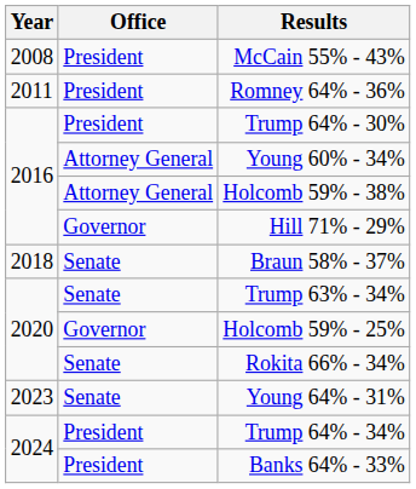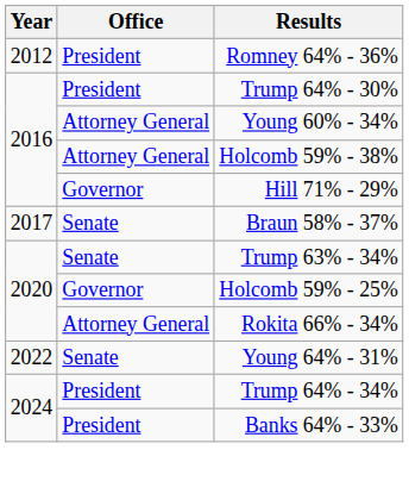 <table class=wikitable>
 <tr>
 <th>Year</th>
 <th>Office</th>
 <th>Results</th>
 </tr>
 <tr>
-<td>2008</td>
-<td><a href='#'>President</a></td>
-<td align="right" ><a href='#'>McCain</a> 55% - 43%</td>
-</tr>
-<tr>
-<td>2011</td>
+<td>2012</td>
 <td><a href='#'>President</a></td>
 <td align="right" ><a href='#'>Romney</a> 64% - 36%</td>
 </tr>
 <tr>
 <td rowspan=4>2016</td>
 <td><a href='#'>President</a></td>
 <td align="right" ><a href='#'>Trump</a> 64% - 30%</td>
 </tr>
 <tr>
 <td><a href='#'>Attorney General</a></td>
 <td align="right" ><a href='#'>Young</a> 60% - 34%</td>
 </tr>
 <tr>
 <td><a href='#'>Attorney General</a></td>
 <td align="right" ><a href='#'>Holcomb</a> 59% - 38%</td>
 </tr>
 <tr>
 <td><a href='#'>Governor</a></td>
 <td align="right" ><a href='#'>Hill</a> 71% - 29%</td>
 </tr>
 <tr>
-<td>2018</td>
+<td>2017</td>
 <td><a href='#'>Senate</a></td>
 <td align="right" ><a href='#'>Braun</a> 58% - 37%</td>
 </tr>
 <tr>
 <td rowspan=3>2020</td>
 <td><a href='#'>Senate</a></td>
 <td align="right" ><a href='#'>Trump</a> 63% - 34%</td>
 </tr>
 <tr>
 <td><a href='#'>Governor</a></td>
 <td align="right" ><a href='#'>Holcomb</a> 59% - 25%</td>
 </tr>
 <tr>
-<td><a href='#'>Senate</a></td>
+<td><a href='#'>Attorney General</a></td>
 <td align="right" ><a href='#'>Rokita</a> 66% - 34%</td>
 </tr>
 <tr>
-<td>2023</td>
+<td>2022</td>
 <td><a href='#'>Senate</a></td>
 <td align="right" ><a href='#'>Young</a> 64% - 31%</td>
 </tr>
 <tr>
 <td rowspan=2>2024</td>
 <td><a href='#'>President</a></td>
 <td align="right" ><a href='#'>Trump</a> 64% - 34%</td>
 </tr>
 <tr>
 <td><a href='#'>President</a></td>
 <td align="right" ><a href='#'>Banks</a> 64% - 33%</td>
 </tr>
 </table>
